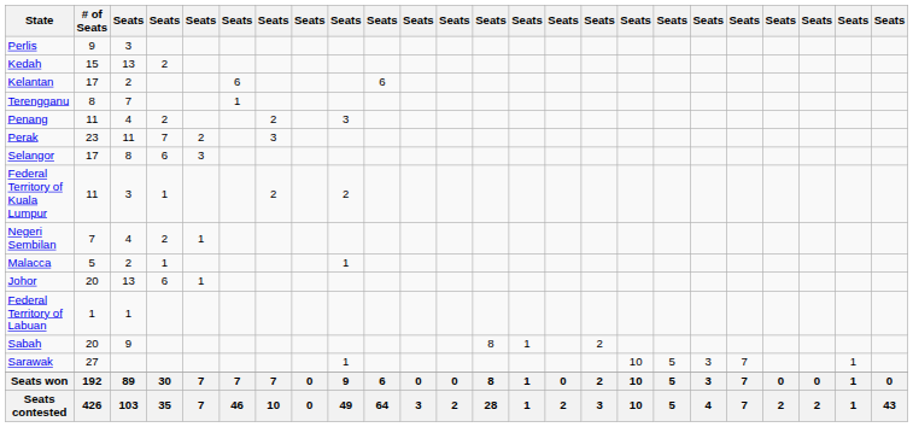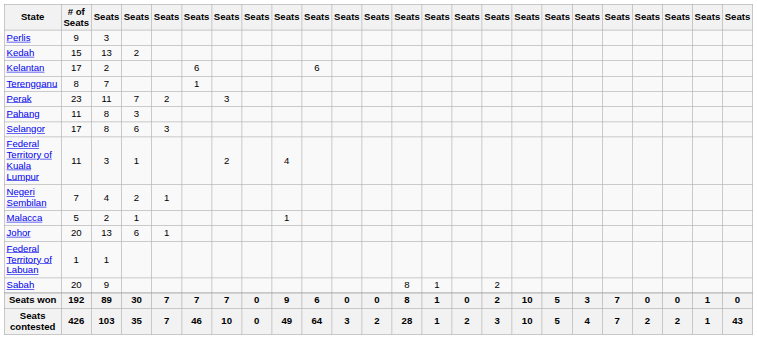 <table class="wikitable sortable" style="text-align:center">
 <tr>
 <th>State</th>
 <th># of Seats</th>
 <th> Seats</th>
 <th> Seats</th>
 <th> Seats</th>
 <th> Seats</th>
 <th> Seats</th>
 <th> Seats</th>
 <th> Seats</th>
 <th> Seats</th>
 <th> Seats</th>
 <th> Seats</th>
 <th> Seats</th>
 <th> Seats</th>
 <th> Seats</th>
 <th> Seats</th>
 <th> Seats</th>
 <th> Seats</th>
 <th> Seats</th>
 <th> Seats</th>
 <th> Seats</th>
 <th> Seats</th>
 <th> Seats</th>
 <th> Seats</th>
 </tr>
 <tr>
 <td style="text-align:left"> <a href='#'>Perlis</a></td>
 <td>9</td>
 <td>3</td>
 <td></td>
 <td></td>
 <td></td>
 <td></td>
 <td></td>
 <td></td>
 <td></td>
 <td></td>
 <td></td>
 <td></td>
 <td></td>
 <td></td>
 <td></td>
 <td></td>
 <td></td>
 <td></td>
 <td></td>
 <td></td>
 <td></td>
 <td></td>
 <td></td>
 </tr>
 <tr>
 <td style="text-align:left"> <a href='#'>Kedah</a></td>
 <td>15</td>
 <td>13</td>
 <td>2</td>
 <td></td>
 <td></td>
 <td></td>
 <td></td>
 <td></td>
 <td></td>
 <td></td>
 <td></td>
 <td></td>
 <td></td>
 <td></td>
 <td></td>
 <td></td>
 <td></td>
 <td></td>
 <td></td>
 <td></td>
 <td></td>
 <td></td>
 <td></td>
 </tr>
 <tr>
 <td style="text-align:left"> <a href='#'>Kelantan</a></td>
 <td>17</td>
 <td>2</td>
 <td></td>
 <td></td>
 <td>6</td>
 <td></td>
 <td></td>
 <td></td>
 <td>6</td>
 <td></td>
 <td></td>
 <td></td>
 <td></td>
 <td></td>
 <td></td>
 <td></td>
 <td></td>
 <td></td>
 <td></td>
 <td></td>
 <td></td>
 <td></td>
 <td></td>
 </tr>
 <tr>
 <td style="text-align:left"> <a href='#'>Terengganu</a></td>
 <td>8</td>
 <td>7</td>
 <td></td>
 <td></td>
 <td>1</td>
 <td></td>
 <td></td>
 <td></td>
 <td></td>
 <td></td>
 <td></td>
 <td></td>
 <td></td>
 <td></td>
 <td></td>
 <td></td>
 <td></td>
 <td></td>
 <td></td>
 <td></td>
 <td></td>
 <td></td>
 <td></td>
 </tr>
 <tr>
-<td style="text-align:left"> <a href='#'>Penang</a></td>
+<td style="text-align:left"> <a href='#'>Perak</a></td>
+<td>23</td>
 <td>11</td>
-<td>4</td>
-<td>2</td>
-<td></td>
-<td></td>
+<td>7</td>
 <td>2</td>
 <td></td>
 <td>3</td>
 <td></td>
 <td></td>
 <td></td>
 <td></td>
 <td></td>
 <td></td>
 <td></td>
 <td></td>
 <td></td>
 <td></td>
 <td></td>
 <td></td>
 <td></td>
 <td></td>
 <td></td>
+<td></td>
+<td></td>
 </tr>
 <tr>
-<td style="text-align:left"> <a href='#'>Perak</a></td>
-<td>23</td>
+<td style="text-align:left"> <a href='#'>Pahang</a></td>
 <td>11</td>
-<td>7</td>
-<td>2</td>
+<td>8</td>
+<td>3</td>
 <td></td>
-<td>3</td>
+<td></td>
+<td></td>
 <td></td>
 <td></td>
 <td></td>
 <td></td>
 <td></td>
 <td></td>
 <td></td>
 <td></td>
 <td></td>
 <td></td>
 <td></td>
 <td></td>
 <td></td>
 <td></td>
 <td></td>
 <td></td>
 <td></td>
 </tr>
 <tr>
 <td style="text-align:left"> <a href='#'>Selangor</a></td>
 <td>17</td>
 <td>8</td>
 <td>6</td>
 <td>3</td>
 <td></td>
 <td></td>
 <td></td>
 <td></td>
 <td></td>
 <td></td>
 <td></td>
 <td></td>
 <td></td>
 <td></td>
 <td></td>
 <td></td>
 <td></td>
 <td></td>
 <td></td>
 <td></td>
 <td></td>
 <td></td>
 <td></td>
 </tr>
 <tr>
 <td style="text-align:left"> <a href='#'>Federal Territory of Kuala Lumpur</a></td>
 <td>11</td>
 <td>3</td>
 <td>1</td>
 <td></td>
 <td></td>
 <td>2</td>
 <td></td>
-<td>2</td>
+<td>4</td>
 <td></td>
 <td></td>
 <td></td>
 <td></td>
 <td></td>
 <td></td>
 <td></td>
 <td></td>
 <td></td>
 <td></td>
 <td></td>
 <td></td>
 <td></td>
 <td></td>
 <td></td>
 </tr>
 <tr>
 <td style="text-align:left"> <a href='#'>Negeri Sembilan</a></td>
 <td>7</td>
 <td>4</td>
 <td>2</td>
 <td>1</td>
 <td></td>
 <td></td>
 <td></td>
 <td></td>
 <td></td>
 <td></td>
 <td></td>
 <td></td>
 <td></td>
 <td></td>
 <td></td>
 <td></td>
 <td></td>
 <td></td>
 <td></td>
 <td></td>
 <td></td>
 <td></td>
 <td></td>
 </tr>
 <tr>
 <td style="text-align:left"> <a href='#'>Malacca</a></td>
 <td>5</td>
 <td>2</td>
 <td>1</td>
 <td></td>
 <td></td>
 <td></td>
 <td></td>
 <td>1</td>
 <td></td>
 <td></td>
 <td></td>
 <td></td>
 <td></td>
 <td></td>
 <td></td>
 <td></td>
 <td></td>
 <td></td>
 <td></td>
 <td></td>
 <td></td>
 <td></td>
 <td></td>
 </tr>
 <tr>
 <td style="text-align:left"> <a href='#'>Johor</a></td>
 <td>20</td>
 <td>13</td>
 <td>6</td>
 <td>1</td>
 <td></td>
 <td></td>
 <td></td>
 <td></td>
 <td></td>
 <td></td>
 <td></td>
 <td></td>
 <td></td>
 <td></td>
 <td></td>
 <td></td>
 <td></td>
 <td></td>
 <td></td>
 <td></td>
 <td></td>
 <td></td>
 <td></td>
 </tr>
 <tr>
 <td style="text-align:left"> <a href='#'>Federal Territory of Labuan</a></td>
 <td>1</td>
 <td>1</td>
 <td></td>
 <td></td>
 <td></td>
 <td></td>
 <td></td>
 <td></td>
 <td></td>
 <td></td>
 <td></td>
 <td></td>
 <td></td>
 <td></td>
 <td></td>
 <td></td>
 <td></td>
 <td></td>
 <td></td>
 <td></td>
 <td></td>
 <td></td>
 <td></td>
 </tr>
 <tr>
 <td style="text-align:left"> <a href='#'>Sabah</a></td>
 <td>20</td>
 <td>9</td>
 <td></td>
 <td></td>
 <td></td>
 <td></td>
 <td></td>
 <td></td>
 <td></td>
 <td></td>
 <td></td>
 <td>8</td>
 <td>1</td>
 <td></td>
 <td>2</td>
 <td></td>
 <td></td>
 <td></td>
 <td></td>
 <td></td>
 <td></td>
 <td></td>
 <td></td>
 </tr>
 <tr>
-<td style="text-align:left"> <a href='#'>Sarawak</a></td>
-<td>27</td>
-<td></td>
-<td></td>
-<td></td>
-<td></td>
-<td></td>
-<td></td>
-<td>1</td>
-<td></td>
-<td></td>
-<td></td>
-<td></td>
-<td></td>
-<td></td>
-<td></td>
-<td>10</td>
-<td>5</td>
-<td>3</td>
-<td>7</td>
-<td></td>
-<td></td>
-<td>1</td>
-<td></td>
-</tr>
-<tr>
 </tr>
 <tr class="sortbottom" bgcolor="lightgrey">
 <th>Seats won</th>
 <th>192</th>
 <th>89</th>
 <th>30</th>
 <th>7</th>
 <th>7</th>
 <th>7</th>
 <th>0</th>
 <th>9</th>
 <th>6</th>
 <th>0</th>
 <th>0</th>
 <th>8</th>
 <th>1</th>
 <th>0</th>
 <th>2</th>
 <th>10</th>
 <th>5</th>
 <th>3</th>
 <th>7</th>
 <th>0</th>
 <th>0</th>
 <th>1</th>
 <th>0</th>
 </tr>
 <tr>
 <th>Seats contested</th>
 <th>426</th>
 <th>103</th>
 <th>35</th>
 <th>7</th>
 <th>46</th>
 <th>10</th>
 <th>0</th>
 <th>49</th>
 <th>64</th>
 <th>3</th>
 <th>2</th>
 <th>28</th>
 <th>1</th>
 <th>2</th>
 <th>3</th>
 <th>10</th>
 <th>5</th>
 <th>4</th>
 <th>7</th>
 <th>2</th>
 <th>2</th>
 <th>1</th>
 <th>43</th>
 </tr>
 </table>
